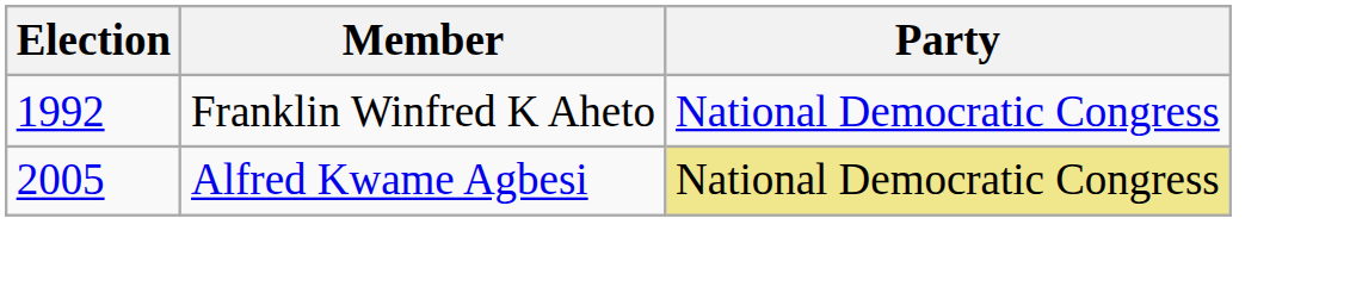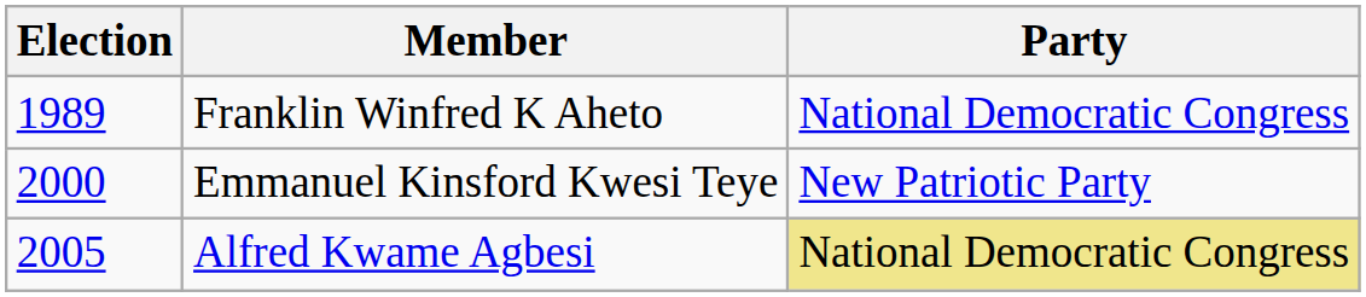 <table class="wikitable">
 <tr>
 <th>Election</th>
 <th>Member</th>
 <th>Party</th>
 </tr>
 <tr>
-<td><a href='#'>1992</a></td>
+<td><a href='#'>1989</a></td>
 <td>Franklin Winfred K Aheto</td>
 <td><a href='#'>National Democratic Congress</a></td>
+</tr>
+<tr>
+<td><a href='#'>2000</a></td>
+<td>Emmanuel Kinsford Kwesi Teye</td>
+<td><a href='#'>New Patriotic Party</a></td>
 </tr>
 <tr>
 <td><a href='#'>2005</a></td>
 <td><a href='#'>Alfred Kwame Agbesi</a></td>
 <td style="background: khaki;">National Democratic Congress</td>
 </tr>
 </table>
